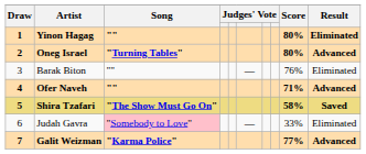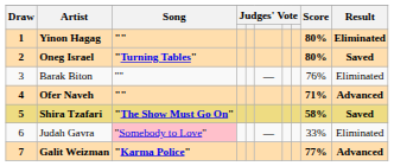 <table class="sortable wikitable" style="margin: 1em auto 1em auto; text-align:center; font-size:90%; line-height:18px;">
 <tr>
 </tr>
 <tr>
 <th rowspan="2">Draw</th>
 <th rowspan="2">Artist</th>
 <th rowspan="2">Song</th>
 <th colspan="5" class="unsortable">Judges' Vote</th>
 <th rowspan="2">Score</th>
 <th rowspan="2">Result</th>
 </tr>
 <tr>
 <th class="unsortable"></th>
 <th class="unsortable"></th>
 <th class="unsortable"></th>
 <th class="unsortable"></th>
 <th class="unsortable"></th>
 </tr>
 <tr style="font-weight:bold; background:navajowhite;">
 <td>1</td>
 <td align="left">Yinon Hagag</td>
 <td align="left">""</td>
 <td></td>
 <td></td>
 <td></td>
 <td></td>
 <td></td>
 <td>80%</td>
 <td>Eliminated</td>
 </tr>
 <tr style="font-weight:bold; background:navajowhite;">
 <td>2</td>
 <td align="left">Oneg Israel</td>
 <td align="left">"<a href='#'>Turning Tables</a>"</td>
 <td></td>
 <td></td>
 <td></td>
 <td></td>
 <td></td>
 <td>80%</td>
-<td>Advanced</td>
+<td>Saved</td>
 </tr>
 <tr>
 <td>3</td>
 <td align="left">Barak Biton</td>
 <td align="left">""</td>
 <td></td>
 <td></td>
 <td>—</td>
 <td></td>
 <td></td>
 <td>76%</td>
 <td>Eliminated</td>
 </tr>
 <tr style="font-weight:bold; background:navajowhite;">
 <td>4</td>
 <td align="left">Ofer Naveh</td>
 <td align="left">""</td>
 <td></td>
 <td></td>
 <td></td>
 <td></td>
 <td></td>
 <td>71%</td>
 <td>Advanced</td>
 </tr>
 <tr style="font-weight:bold; background:#eedc82;">
 <td>5</td>
 <td align="left">Shira Tzafari</td>
 <td align="left">"<a href='#'>The Show Must Go On</a>"</td>
 <td></td>
 <td></td>
 <td></td>
 <td></td>
 <td></td>
 <td>58%</td>
 <td>Saved</td>
 </tr>
 <tr>
 <td>6</td>
 <td align="left">Judah Gavra</td>
 <td align="left" style="background: pink;">"<a href='#'>Somebody to Love</a>"</td>
 <td></td>
 <td></td>
 <td>—</td>
 <td></td>
 <td></td>
 <td>33%</td>
 <td>Eliminated</td>
 </tr>
 <tr style="font-weight:bold; background:navajowhite;">
 <td>7</td>
 <td align="left">Galit Weizman</td>
 <td align="left">"<a href='#'>Karma Police</a>"</td>
 <td></td>
 <td></td>
 <td></td>
 <td></td>
 <td></td>
 <td>77%</td>
 <td>Advanced</td>
 </tr>
 </table>
